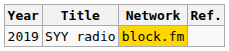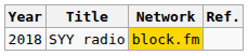 <table class="wikitable">
 <tr>
 <th>Year</th>
 <th>Title</th>
 <th>Network</th>
 <th>Ref.</th>
 </tr>
 <tr>
-<td>2019</td>
+<td>2018</td>
 <td>SYY radio</td>
 <td style="background: gold;">block.fm</td>
 <td></td>
 </tr>
 </table>
